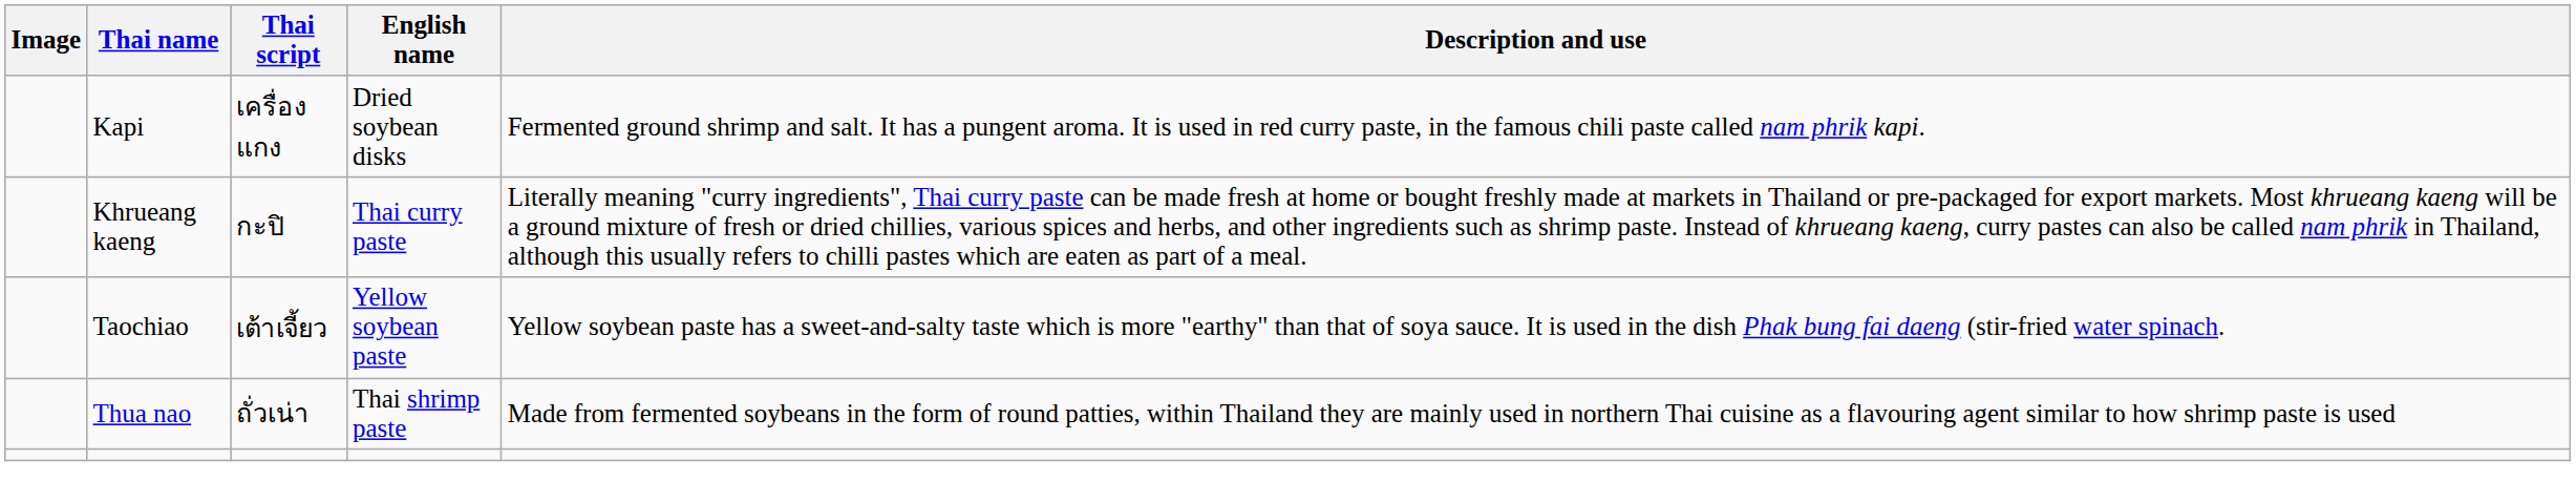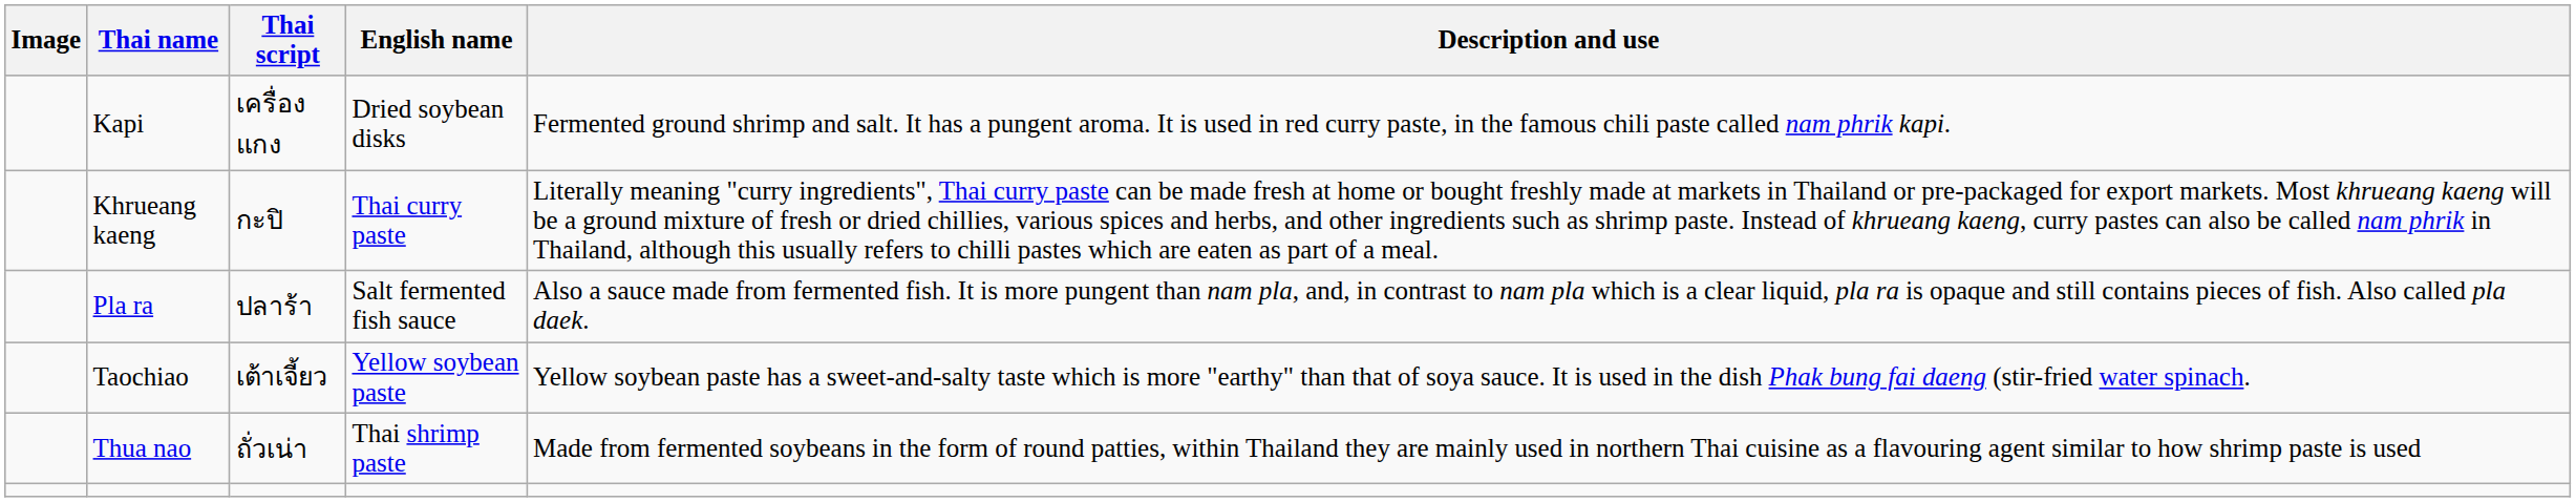 <table class="wikitable sortable">
 <tr>
 <th>Image</th>
 <th><a href='#'>Thai name</a></th>
 <th><a href='#'>Thai script</a></th>
 <th>English name</th>
 <th>Description and use</th>
 </tr>
 <tr>
 <td></td>
 <td>Kapi</td>
 <td>เครื่องแกง</td>
 <td>Dried soybean disks</td>
 <td>Fermented ground shrimp and salt. It has a pungent aroma. It is used in red curry paste, in the famous chili paste called <em><a href='#'>nam phrik</a> kapi</em>.</td>
 </tr>
 <tr>
 <td></td>
 <td>Khrueang kaeng</td>
 <td>กะปิ</td>
 <td><a href='#'>Thai curry paste</a></td>
 <td>Literally meaning "curry ingredients", <a href='#'>Thai curry paste</a> can be made fresh at home or bought freshly made at markets in Thailand or pre-packaged for export markets. Most <em>khrueang kaeng</em> will be a ground mixture of fresh or dried chillies, various spices and herbs, and other ingredients such as shrimp paste. Instead of <em>khrueang kaeng</em>, curry pastes can also be called <em><a href='#'>nam phrik</a></em> in Thailand, although this usually refers to chilli pastes which are eaten as part of a meal.</td>
 </tr>
 <tr>
 <td></td>
+<td><a href='#'>Pla ra</a></td>
+<td>ปลาร้า</td>
+<td>Salt fermented fish sauce</td>
+<td>Also a sauce made from fermented fish. It is more pungent than <em>nam pla</em>, and, in contrast to <em>nam pla</em> which is a clear liquid, <em>pla ra</em> is opaque and still contains pieces of fish. Also called <em>pla daek</em>.</td>
+</tr>
+<tr>
+<td></td>
 <td>Taochiao</td>
 <td>เต้าเจี้ยว</td>
 <td><a href='#'>Yellow soybean paste</a></td>
 <td>Yellow soybean paste has a sweet-and-salty taste which is more "earthy" than that of soya sauce. It is used in the dish <em><a href='#'>Phak bung fai daeng</a></em> (stir-fried <a href='#'>water spinach</a>.</td>
 </tr>
 <tr>
 <td></td>
 <td><a href='#'>Thua nao</a></td>
 <td>ถั่วเน่า</td>
 <td>Thai <a href='#'>shrimp paste</a></td>
 <td>Made from fermented soybeans in the form of round patties, within Thailand they are mainly used in northern Thai cuisine as a flavouring agent similar to how shrimp paste is used</td>
 </tr>
 <tr>
 <td></td>
 <td></td>
 <td></td>
 <td></td>
 <td></td>
 </tr>
 </table>
